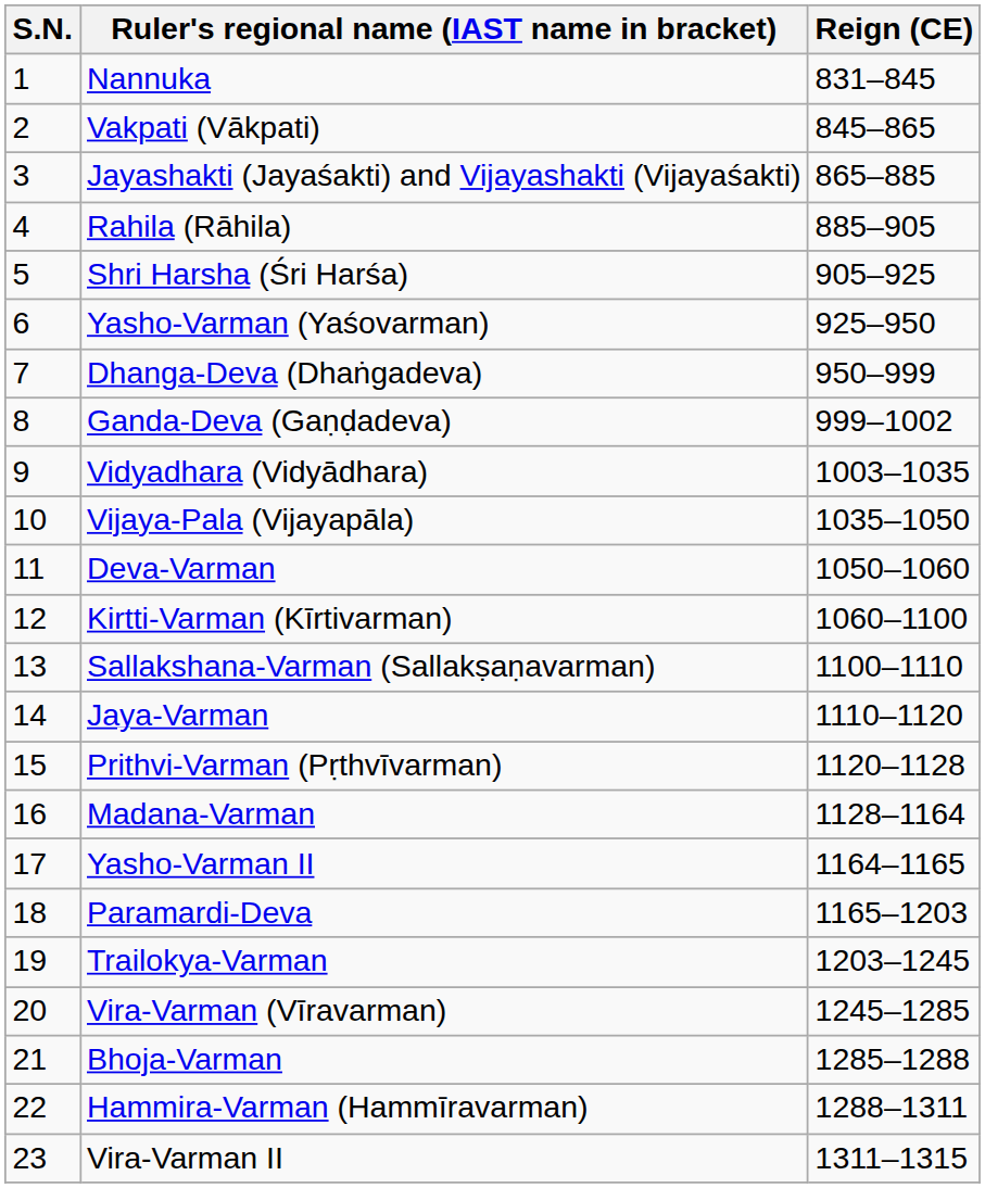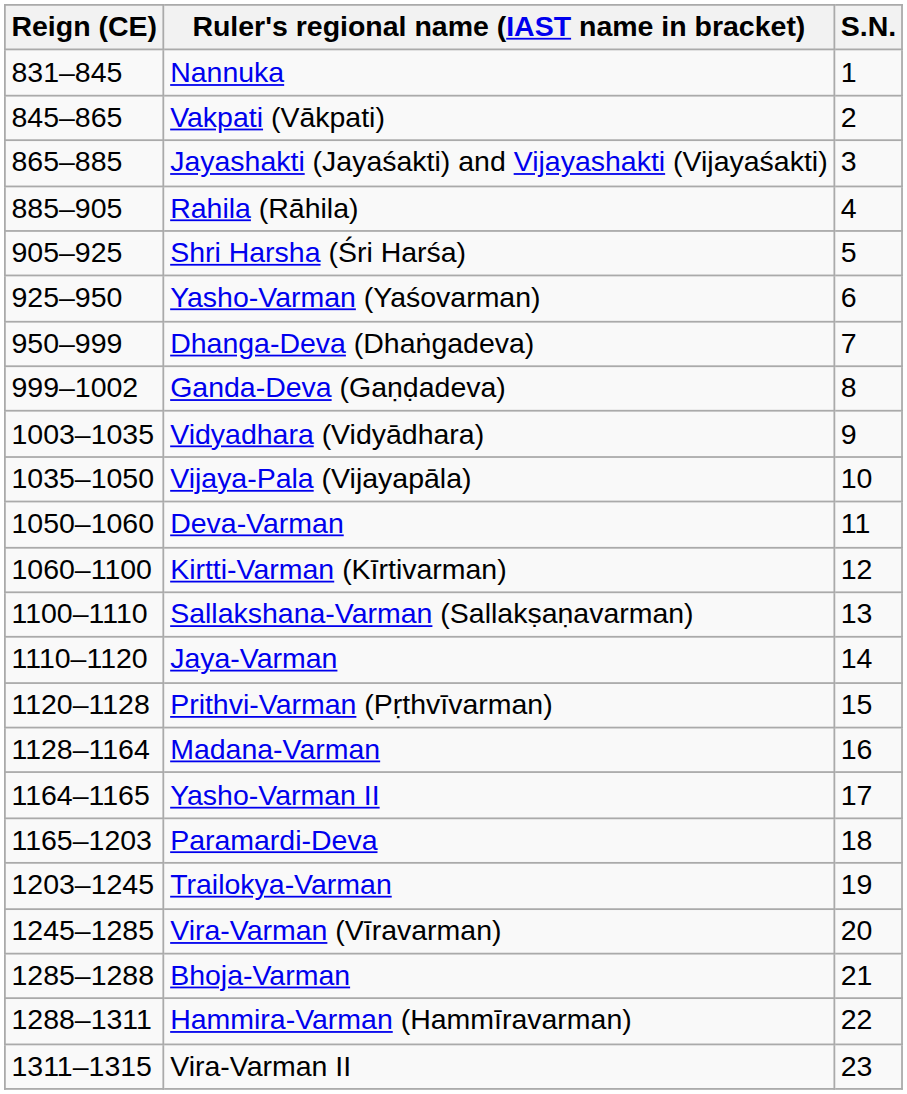 <table class="wikitable">
 <tr>
+<th>Reign (CE)</th>
+<th>Ruler's regional name (<a href='#'>IAST</a> name in bracket)</th>
 <th>S.N.</th>
-<th>Ruler's regional name (<a href='#'>IAST</a> name in bracket)</th>
-<th>Reign (CE)</th>
 </tr>
 <tr>
+<td>831–845</td>
+<td><a href='#'>Nannuka</a></td>
 <td>1</td>
-<td><a href='#'>Nannuka</a></td>
-<td>831–845</td>
 </tr>
 <tr>
+<td>845–865</td>
+<td><a href='#'>Vakpati</a> (Vākpati)</td>
 <td>2</td>
-<td><a href='#'>Vakpati</a> (Vākpati)</td>
-<td>845–865</td>
 </tr>
 <tr>
+<td>865–885</td>
+<td><a href='#'>Jayashakti</a> (Jayaśakti) and <a href='#'>Vijayashakti</a> (Vijayaśakti)</td>
 <td>3</td>
-<td><a href='#'>Jayashakti</a> (Jayaśakti) and <a href='#'>Vijayashakti</a> (Vijayaśakti)</td>
-<td>865–885</td>
 </tr>
 <tr>
+<td>885–905</td>
+<td><a href='#'>Rahila</a> (Rāhila)</td>
 <td>4</td>
-<td><a href='#'>Rahila</a> (Rāhila)</td>
-<td>885–905</td>
 </tr>
 <tr>
+<td>905–925</td>
+<td><a href='#'>Shri Harsha</a> (Śri Harśa)</td>
 <td>5</td>
-<td><a href='#'>Shri Harsha</a> (Śri Harśa)</td>
-<td>905–925</td>
 </tr>
 <tr>
+<td>925–950</td>
+<td><a href='#'>Yasho-Varman</a> (Yaśovarman)</td>
 <td>6</td>
-<td><a href='#'>Yasho-Varman</a> (Yaśovarman)</td>
-<td>925–950</td>
 </tr>
 <tr>
+<td>950–999</td>
+<td><a href='#'>Dhanga-Deva</a> (Dhaṅgadeva)</td>
 <td>7</td>
-<td><a href='#'>Dhanga-Deva</a> (Dhaṅgadeva)</td>
-<td>950–999</td>
 </tr>
 <tr>
+<td>999–1002</td>
+<td><a href='#'>Ganda-Deva</a> (Gaṇḍadeva)</td>
 <td>8</td>
-<td><a href='#'>Ganda-Deva</a> (Gaṇḍadeva)</td>
-<td>999–1002</td>
 </tr>
 <tr>
+<td>1003–1035</td>
+<td><a href='#'>Vidyadhara</a> (Vidyādhara)</td>
 <td>9</td>
-<td><a href='#'>Vidyadhara</a> (Vidyādhara)</td>
-<td>1003–1035</td>
 </tr>
 <tr>
+<td>1035–1050</td>
+<td><a href='#'>Vijaya-Pala</a> (Vijayapāla)</td>
 <td>10</td>
-<td><a href='#'>Vijaya-Pala</a> (Vijayapāla)</td>
-<td>1035–1050</td>
 </tr>
 <tr>
+<td>1050–1060</td>
+<td><a href='#'>Deva-Varman</a></td>
 <td>11</td>
-<td><a href='#'>Deva-Varman</a></td>
-<td>1050–1060</td>
 </tr>
 <tr>
+<td>1060–1100</td>
+<td><a href='#'>Kirtti-Varman</a> (Kīrtivarman)</td>
 <td>12</td>
-<td><a href='#'>Kirtti-Varman</a> (Kīrtivarman)</td>
-<td>1060–1100</td>
 </tr>
 <tr>
+<td>1100–1110</td>
+<td><a href='#'>Sallakshana-Varman</a> (Sallakṣaṇavarman)</td>
 <td>13</td>
-<td><a href='#'>Sallakshana-Varman</a> (Sallakṣaṇavarman)</td>
-<td>1100–1110</td>
 </tr>
 <tr>
+<td>1110–1120</td>
+<td><a href='#'>Jaya-Varman</a></td>
 <td>14</td>
-<td><a href='#'>Jaya-Varman</a></td>
-<td>1110–1120</td>
 </tr>
 <tr>
+<td>1120–1128</td>
+<td><a href='#'>Prithvi-Varman</a> (Pṛthvīvarman)</td>
 <td>15</td>
-<td><a href='#'>Prithvi-Varman</a> (Pṛthvīvarman)</td>
-<td>1120–1128</td>
 </tr>
 <tr>
+<td>1128–1164</td>
+<td><a href='#'>Madana-Varman</a></td>
 <td>16</td>
-<td><a href='#'>Madana-Varman</a></td>
-<td>1128–1164</td>
 </tr>
 <tr>
+<td>1164–1165</td>
+<td><a href='#'>Yasho-Varman II</a></td>
 <td>17</td>
-<td><a href='#'>Yasho-Varman II</a></td>
-<td>1164–1165</td>
 </tr>
 <tr>
+<td>1165–1203</td>
+<td><a href='#'>Paramardi-Deva</a></td>
 <td>18</td>
-<td><a href='#'>Paramardi-Deva</a></td>
-<td>1165–1203</td>
 </tr>
 <tr>
+<td>1203–1245</td>
+<td><a href='#'>Trailokya-Varman</a></td>
 <td>19</td>
-<td><a href='#'>Trailokya-Varman</a></td>
-<td>1203–1245</td>
 </tr>
 <tr>
+<td>1245–1285</td>
+<td><a href='#'>Vira-Varman</a> (Vīravarman)</td>
 <td>20</td>
-<td><a href='#'>Vira-Varman</a> (Vīravarman)</td>
-<td>1245–1285</td>
 </tr>
 <tr>
+<td>1285–1288</td>
+<td><a href='#'>Bhoja-Varman</a></td>
 <td>21</td>
-<td><a href='#'>Bhoja-Varman</a></td>
-<td>1285–1288</td>
 </tr>
 <tr>
+<td>1288–1311</td>
+<td><a href='#'>Hammira-Varman</a> (Hammīravarman)</td>
 <td>22</td>
-<td><a href='#'>Hammira-Varman</a> (Hammīravarman)</td>
-<td>1288–1311</td>
 </tr>
 <tr>
+<td>1311–1315</td>
+<td>Vira-Varman II</td>
 <td>23</td>
-<td>Vira-Varman II</td>
-<td>1311–1315</td>
 </tr>
 </table>
